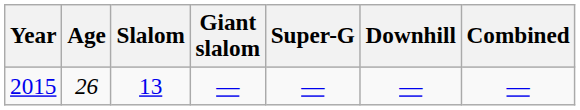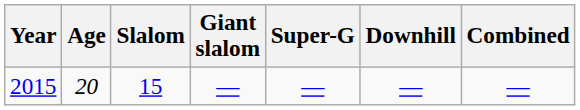 <table class=wikitable style="text-align:center">
 <tr>
 <th>Year</th>
 <th>Age</th>
 <th>Slalom</th>
 <th>Giant<br>slalom</th>
 <th>Super-G</th>
 <th>Downhill</th>
 <th>Combined</th>
 </tr>
 <tr>
 <td><a href='#'>2015</a></td>
-<td><em>26</em></td>
-<td><a href='#'>13</a></td>
+<td><em>20</em></td>
+<td><a href='#'>15</a></td>
 <td><a href='#'>—</a></td>
 <td><a href='#'>—</a></td>
 <td><a href='#'>—</a></td>
 <td><a href='#'>—</a></td>
 </tr>
 </table>
